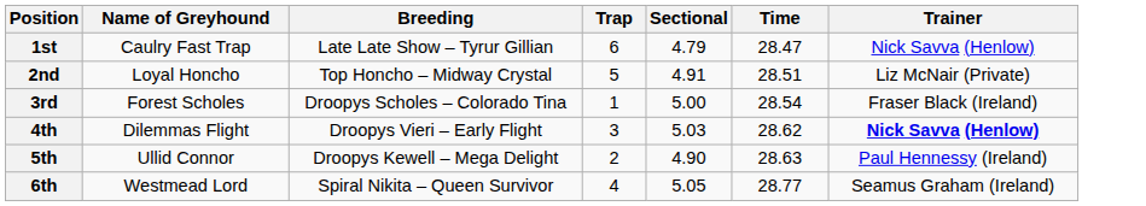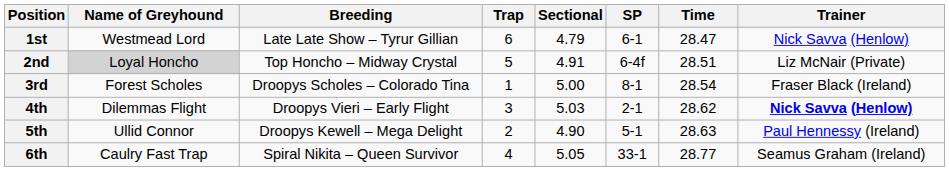 <table class="wikitable" style="text-align: center">
 <tr>
 <th width=50>Position</th>
 <th width=180>Name of Greyhound</th>
 <th width=260>Breeding</th>
 <th width=50>Trap</th>
 <th width=70>Sectional</th>
+<th width=50>SP</th>
 <th width=80>Time</th>
 <th width=220>Trainer</th>
 </tr>
 <tr>
 <th>1st</th>
-<td>Caulry Fast Trap</td>
+<td>Westmead Lord</td>
 <td>Late Late Show – Tyrur Gillian</td>
 <td>6</td>
 <td>4.79</td>
+<td>6-1</td>
 <td>28.47</td>
 <td><a href='#'>Nick Savva</a> <a href='#'>(Henlow)</a></td>
 </tr>
 <tr>
 <th>2nd</th>
-<td>Loyal Honcho</td>
+<td style="background: lightgrey;">Loyal Honcho</td>
 <td>Top Honcho – Midway Crystal</td>
 <td>5</td>
 <td>4.91</td>
+<td>6-4f</td>
 <td>28.51</td>
 <td>Liz McNair (Private)</td>
 </tr>
 <tr>
 <th>3rd</th>
 <td>Forest Scholes</td>
 <td>Droopys Scholes – Colorado Tina</td>
 <td>1</td>
 <td>5.00</td>
+<td>8-1</td>
 <td>28.54</td>
 <td>Fraser Black (Ireland)</td>
 </tr>
 <tr>
 <th>4th</th>
 <td>Dilemmas Flight</td>
 <td>Droopys Vieri – Early Flight</td>
 <td>3</td>
 <td>5.03</td>
+<td>2-1</td>
 <td>28.62</td>
 <td><strong><a href='#'>Nick Savva</a> <a href='#'>(Henlow)</a></strong></td>
 </tr>
 <tr>
 <th>5th</th>
 <td>Ullid Connor</td>
 <td>Droopys Kewell – Mega Delight</td>
 <td>2</td>
 <td>4.90</td>
+<td>5-1</td>
 <td>28.63</td>
 <td><a href='#'>Paul Hennessy</a> (Ireland)</td>
 </tr>
 <tr>
 <th>6th</th>
-<td>Westmead Lord</td>
+<td>Caulry Fast Trap</td>
 <td>Spiral Nikita – Queen Survivor</td>
 <td>4</td>
 <td>5.05</td>
+<td>33-1</td>
 <td>28.77</td>
 <td>Seamus Graham (Ireland)</td>
 </tr>
 </table>
